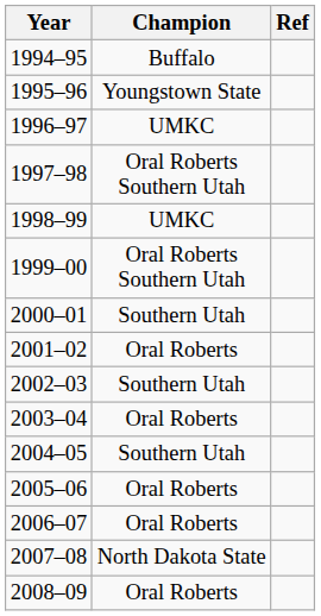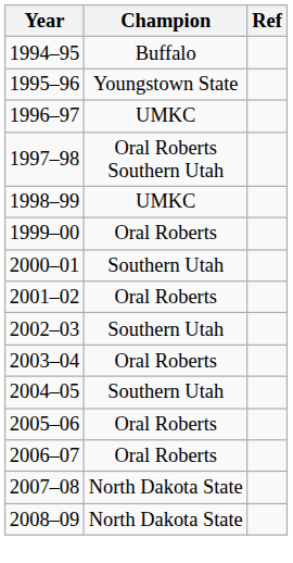 <table class="wikitable" style="text-align:center;" cellspacing="2">
 <tr>
 <th>Year</th>
 <th>Champion</th>
 <th>Ref</th>
 </tr>
 <tr>
 <td>1994–95</td>
 <td>Buffalo</td>
 <td></td>
 </tr>
 <tr>
 <td>1995–96</td>
 <td>Youngstown State</td>
 <td></td>
 </tr>
 <tr>
 <td>1996–97</td>
 <td>UMKC</td>
 <td></td>
 </tr>
 <tr>
 <td>1997–98</td>
 <td>Oral Roberts<br>Southern Utah</td>
 <td></td>
 </tr>
 <tr>
 <td>1998–99</td>
 <td>UMKC</td>
 <td></td>
 </tr>
 <tr>
 <td>1999–00</td>
-<td>Oral Roberts<br>Southern Utah</td>
+<td>Oral Roberts</td>
 <td></td>
 </tr>
 <tr>
 <td>2000–01</td>
 <td>Southern Utah</td>
 <td></td>
 </tr>
 <tr>
 <td>2001–02</td>
 <td>Oral Roberts</td>
 <td></td>
 </tr>
 <tr>
 <td>2002–03</td>
 <td>Southern Utah</td>
 <td></td>
 </tr>
 <tr>
 <td>2003–04</td>
 <td>Oral Roberts</td>
 <td></td>
 </tr>
 <tr>
 <td>2004–05</td>
 <td>Southern Utah</td>
 <td></td>
 </tr>
 <tr>
 <td>2005–06</td>
 <td>Oral Roberts</td>
 <td></td>
 </tr>
 <tr>
 <td>2006–07</td>
 <td>Oral Roberts</td>
 <td></td>
 </tr>
 <tr>
 <td>2007–08</td>
 <td>North Dakota State</td>
 <td></td>
 </tr>
 <tr>
 <td>2008–09</td>
-<td>Oral Roberts</td>
+<td>North Dakota State</td>
 <td></td>
 </tr>
 </table>
